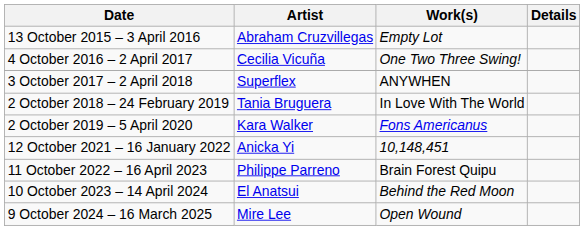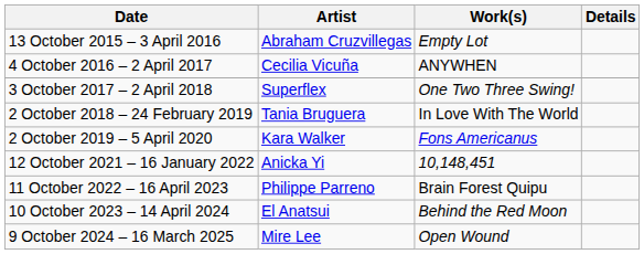 <table class="wikitable">
 <tr>
 <th>Date</th>
 <th>Artist</th>
 <th>Work(s)</th>
 <th>Details</th>
 </tr>
 <tr>
 <td>13 October 2015 – 3 April 2016</td>
 <td><a href='#'>Abraham Cruzvillegas</a></td>
 <td><em>Empty Lot</em></td>
 <td></td>
 </tr>
 <tr>
 <td>4 October 2016 – 2 April 2017</td>
 <td><a href='#'>Cecilia Vicuña</a></td>
-<td><em>One Two Three Swing!</em></td>
+<td>ANYWHEN</td>
 <td></td>
 </tr>
 <tr>
 </tr>
 <tr>
 <td>3 October 2017 – 2 April 2018</td>
 <td><a href='#'>Superflex</a></td>
-<td>ANYWHEN</td>
+<td><em>One Two Three Swing!</em></td>
 <td></td>
 </tr>
 <tr>
 <td>2 October 2018 – 24 February 2019</td>
 <td><a href='#'>Tania Bruguera</a></td>
 <td>In Love With The World</td>
 <td></td>
 </tr>
 <tr>
 <td>2 October 2019 – 5 April 2020</td>
 <td><a href='#'>Kara Walker</a></td>
 <td><em><a href='#'>Fons Americanus</a></em></td>
 <td></td>
 </tr>
 <tr>
 <td>12 October 2021 – 16 January 2022</td>
 <td><a href='#'>Anicka Yi</a></td>
 <td><em>10,148,451</em></td>
 <td></td>
 </tr>
 <tr>
 <td>11 October 2022 – 16 April 2023</td>
 <td><a href='#'>Philippe Parreno</a></td>
 <td>Brain Forest Quipu</td>
 <td></td>
 </tr>
 <tr>
 <td>10 October 2023 – 14 April 2024</td>
 <td><a href='#'>El Anatsui</a></td>
 <td><em>Behind the Red Moon</em></td>
 <td></td>
 </tr>
 <tr>
 <td>9 October 2024 – 16 March 2025</td>
 <td><a href='#'>Mire Lee</a></td>
 <td><em>Open Wound</em></td>
 <td></td>
 </tr>
 </table>
